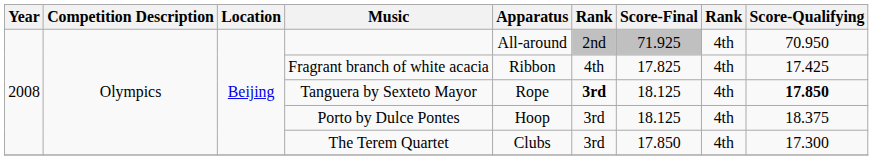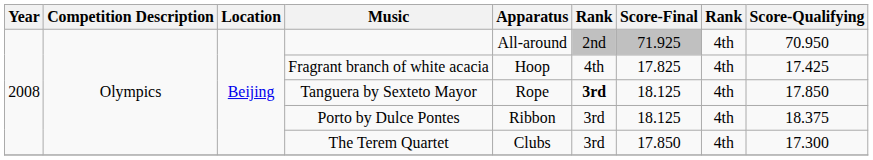 <table class="wikitable" style="text-align:center">
 <tr>
 <th>Year</th>
 <th>Competition Description</th>
 <th>Location</th>
 <th>Music</th>
 <th>Apparatus</th>
 <th>Rank</th>
 <th>Score-Final</th>
 <th>Rank</th>
 <th>Score-Qualifying</th>
 </tr>
 <tr>
 <td rowspan="5">2008</td>
 <td rowspan="5">Olympics</td>
 <td rowspan="5"><a href='#'>Beijing</a></td>
 <td></td>
 <td>All-around</td>
 <td bgcolor=silver>2nd</td>
 <td bgcolor=silver>71.925</td>
 <td>4th</td>
 <td>70.950</td>
 </tr>
 <tr>
 <td>Fragrant branch of white acacia</td>
-<td>Ribbon</td>
+<td>Hoop</td>
 <td>4th</td>
 <td>17.825</td>
 <td>4th</td>
 <td>17.425</td>
 </tr>
 <tr>
 <td>Tanguera by Sexteto Mayor</td>
 <td>Rope</td>
 <td><strong>3rd</strong></td>
 <td>18.125</td>
 <td>4th</td>
-<td><strong>17.850</strong></td>
+<td>17.850</td>
 </tr>
 <tr>
 <td>Porto by Dulce Pontes</td>
-<td>Hoop</td>
+<td>Ribbon</td>
 <td>3rd</td>
 <td>18.125</td>
 <td>4th</td>
 <td>18.375</td>
 </tr>
 <tr>
 <td>The Terem Quartet</td>
 <td>Clubs</td>
 <td>3rd</td>
 <td>17.850</td>
 <td>4th</td>
 <td>17.300</td>
 </tr>
 <tr>
 </tr>
 </table>
